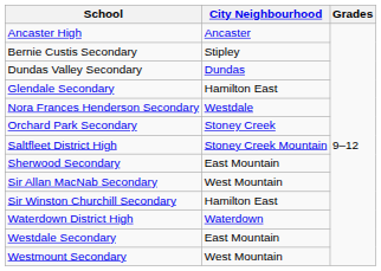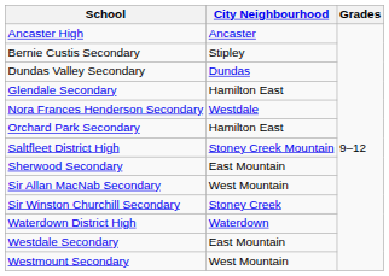 <table class="wikitable">
 <tr>
 <th>School</th>
 <th><a href='#'>City Neighbourhood</a></th>
 <th>Grades</th>
 </tr>
 <tr>
 <td><a href='#'>Ancaster High</a></td>
 <td><a href='#'>Ancaster</a></td>
 <td rowspan="14">9–12</td>
 </tr>
 <tr>
 <td>Bernie Custis Secondary</td>
 <td>Stipley</td>
 </tr>
 <tr>
 <td>Dundas Valley Secondary</td>
 <td><a href='#'>Dundas</a></td>
 </tr>
 <tr>
 <td><a href='#'>Glendale Secondary</a></td>
 <td>Hamilton East</td>
 </tr>
 <tr>
 <td><a href='#'>Nora Frances Henderson Secondary</a></td>
 <td><a href='#'>Westdale</a></td>
 </tr>
 <tr>
 <td><a href='#'>Orchard Park Secondary</a></td>
-<td><a href='#'>Stoney Creek</a></td>
+<td>Hamilton East</td>
 </tr>
 <tr>
 <td><a href='#'>Saltfleet District High</a></td>
 <td><a href='#'>Stoney Creek Mountain</a></td>
 </tr>
 <tr>
 <td><a href='#'>Sherwood Secondary</a></td>
 <td>East Mountain</td>
 </tr>
 <tr>
 <td><a href='#'>Sir Allan MacNab Secondary</a></td>
 <td>West Mountain</td>
 </tr>
 <tr>
 <td><a href='#'>Sir Winston Churchill Secondary</a></td>
-<td>Hamilton East</td>
+<td><a href='#'>Stoney Creek</a></td>
 </tr>
 <tr>
 <td><a href='#'>Waterdown District High</a></td>
 <td><a href='#'>Waterdown</a></td>
 </tr>
 <tr>
 <td><a href='#'>Westdale Secondary</a></td>
 <td>East Mountain</td>
 </tr>
 <tr>
 <td><a href='#'>Westmount Secondary</a></td>
 <td>West Mountain</td>
 </tr>
 </table>
